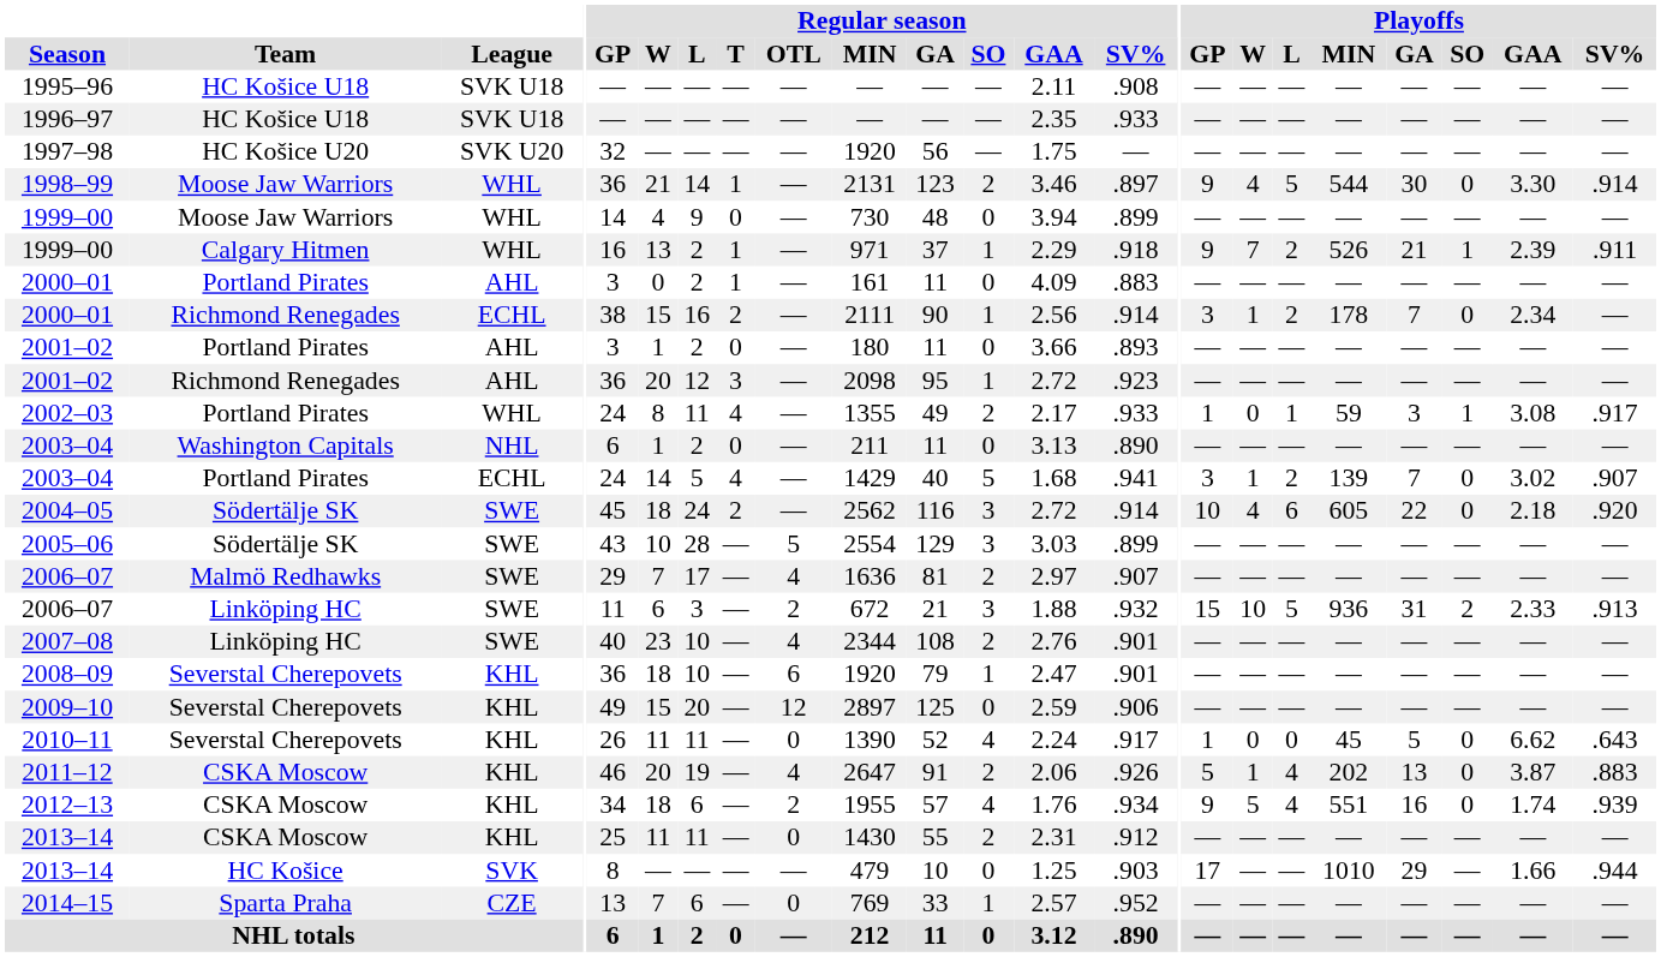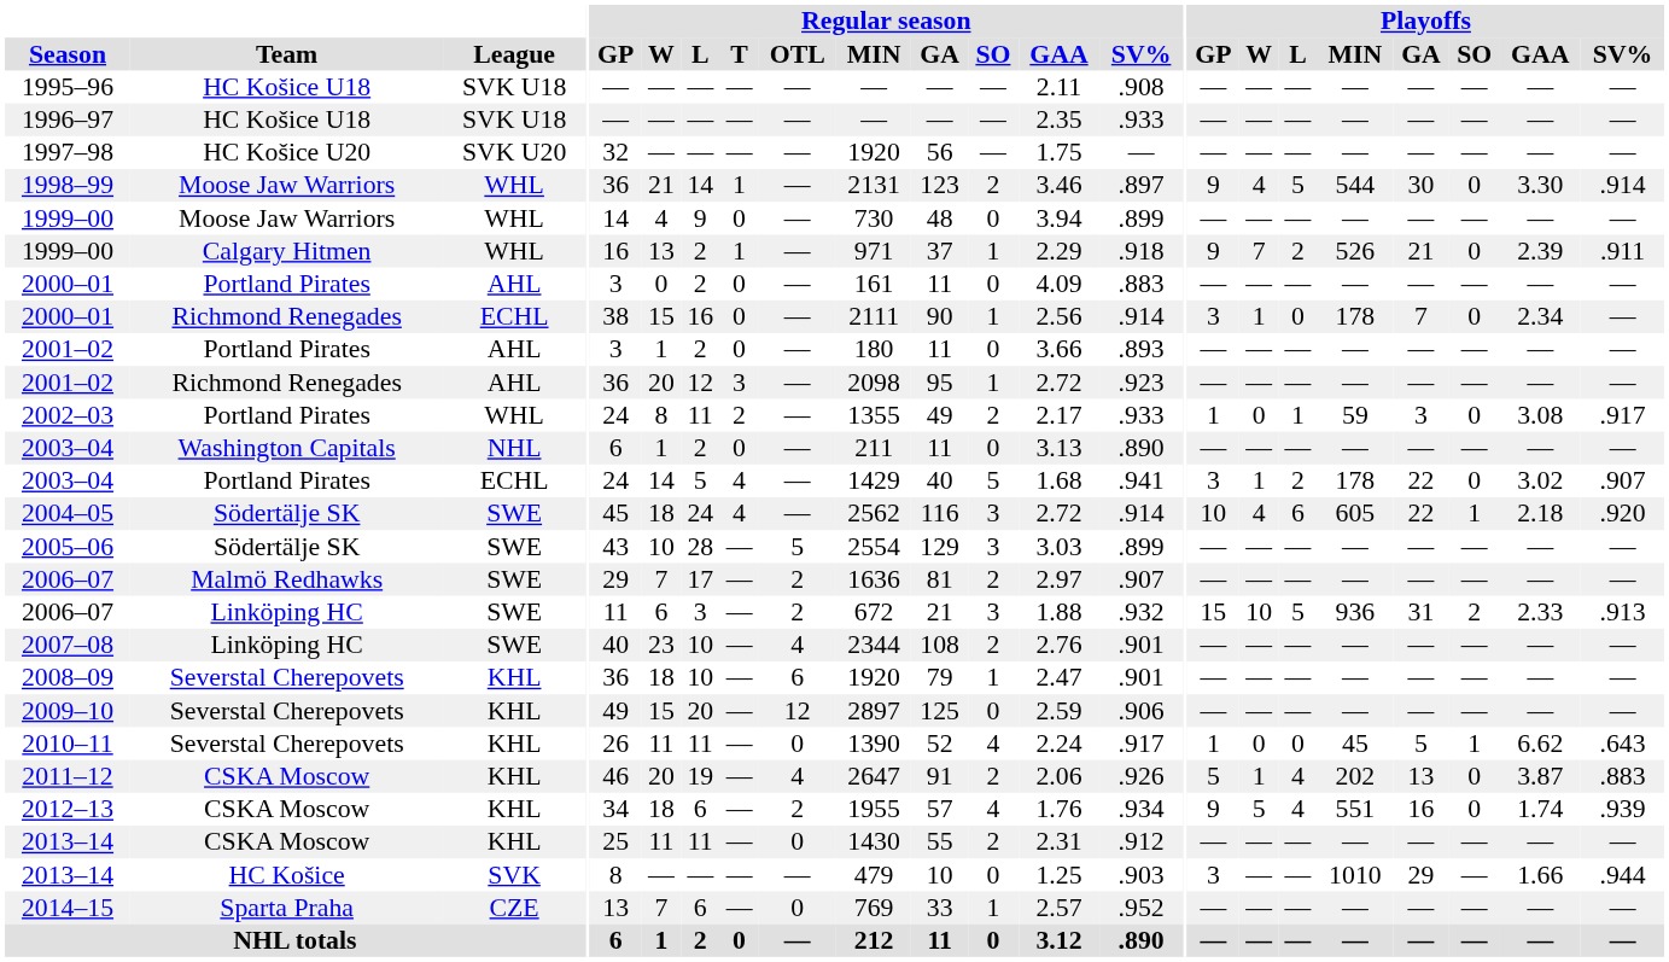 <table border="0" cellpadding="1" cellspacing="0" style="width:80%; text-align:center;">
 <tr bgcolor="#e0e0e0">
 <th colspan="3" bgcolor="#ffffff"></th>
 <th rowspan="99" bgcolor="#ffffff"></th>
 <th colspan="10" bgcolor="#e0e0e0"><a href='#'>Regular season</a></th>
 <th rowspan="99" bgcolor="#ffffff"></th>
 <th colspan="8" bgcolor="#e0e0e0"><a href='#'>Playoffs</a></th>
 </tr>
 <tr bgcolor="#e0e0e0">
 <th><a href='#'>Season</a></th>
 <th>Team</th>
 <th>League</th>
 <th>GP</th>
 <th>W</th>
 <th>L</th>
 <th>T</th>
 <th>OTL</th>
 <th>MIN</th>
 <th>GA</th>
 <th><a href='#'>SO</a></th>
 <th><a href='#'>GAA</a></th>
 <th><a href='#'>SV%</a></th>
 <th>GP</th>
 <th>W</th>
 <th>L</th>
 <th>MIN</th>
 <th>GA</th>
 <th>SO</th>
 <th>GAA</th>
 <th>SV%</th>
 </tr>
 <tr>
 <td>1995–96</td>
 <td><a href='#'>HC Košice U18</a></td>
 <td>SVK U18</td>
 <td>—</td>
 <td>—</td>
 <td>—</td>
 <td>—</td>
 <td>—</td>
 <td>—</td>
 <td>—</td>
 <td>—</td>
 <td>2.11</td>
 <td>.908</td>
 <td>—</td>
 <td>—</td>
 <td>—</td>
 <td>—</td>
 <td>—</td>
 <td>—</td>
 <td>—</td>
 <td>—</td>
 </tr>
 <tr bgcolor="#f0f0f0">
 <td>1996–97</td>
 <td>HC Košice U18</td>
 <td>SVK U18</td>
 <td>—</td>
 <td>—</td>
 <td>—</td>
 <td>—</td>
 <td>—</td>
 <td>—</td>
 <td>—</td>
 <td>—</td>
 <td>2.35</td>
 <td>.933</td>
 <td>—</td>
 <td>—</td>
 <td>—</td>
 <td>—</td>
 <td>—</td>
 <td>—</td>
 <td>—</td>
 <td>—</td>
 </tr>
 <tr>
 <td>1997–98</td>
 <td>HC Košice U20</td>
 <td>SVK U20</td>
 <td>32</td>
 <td>—</td>
 <td>—</td>
 <td>—</td>
 <td>—</td>
 <td>1920</td>
 <td>56</td>
 <td>—</td>
 <td>1.75</td>
 <td>—</td>
 <td>—</td>
 <td>—</td>
 <td>—</td>
 <td>—</td>
 <td>—</td>
 <td>—</td>
 <td>—</td>
 <td>—</td>
 </tr>
 <tr bgcolor="#f0f0f0">
 <td><a href='#'>1998–99</a></td>
 <td><a href='#'>Moose Jaw Warriors</a></td>
 <td><a href='#'>WHL</a></td>
 <td>36</td>
 <td>21</td>
 <td>14</td>
 <td>1</td>
 <td>—</td>
 <td>2131</td>
 <td>123</td>
 <td>2</td>
 <td>3.46</td>
 <td>.897</td>
 <td>9</td>
 <td>4</td>
 <td>5</td>
 <td>544</td>
 <td>30</td>
 <td>0</td>
 <td>3.30</td>
 <td>.914</td>
 </tr>
 <tr>
 <td><a href='#'>1999–00</a></td>
 <td>Moose Jaw Warriors</td>
 <td>WHL</td>
 <td>14</td>
 <td>4</td>
 <td>9</td>
 <td>0</td>
 <td>—</td>
 <td>730</td>
 <td>48</td>
 <td>0</td>
 <td>3.94</td>
 <td>.899</td>
 <td>—</td>
 <td>—</td>
 <td>—</td>
 <td>—</td>
 <td>—</td>
 <td>—</td>
 <td>—</td>
 <td>—</td>
 </tr>
 <tr bgcolor="#f0f0f0">
 <td>1999–00</td>
 <td><a href='#'>Calgary Hitmen</a></td>
 <td>WHL</td>
 <td>16</td>
 <td>13</td>
 <td>2</td>
 <td>1</td>
 <td>—</td>
 <td>971</td>
 <td>37</td>
 <td>1</td>
 <td>2.29</td>
 <td>.918</td>
 <td>9</td>
 <td>7</td>
 <td>2</td>
 <td>526</td>
 <td>21</td>
-<td>1</td>
+<td>0</td>
 <td>2.39</td>
 <td>.911</td>
 </tr>
 <tr>
 <td><a href='#'>2000–01</a></td>
 <td><a href='#'>Portland Pirates</a></td>
 <td><a href='#'>AHL</a></td>
 <td>3</td>
 <td>0</td>
 <td>2</td>
-<td>1</td>
+<td>0</td>
 <td>—</td>
 <td>161</td>
 <td>11</td>
 <td>0</td>
 <td>4.09</td>
 <td>.883</td>
 <td>—</td>
 <td>—</td>
 <td>—</td>
 <td>—</td>
 <td>—</td>
 <td>—</td>
 <td>—</td>
 <td>—</td>
 </tr>
 <tr bgcolor="#f0f0f0">
 <td><a href='#'>2000–01</a></td>
 <td><a href='#'>Richmond Renegades</a></td>
 <td><a href='#'>ECHL</a></td>
 <td>38</td>
 <td>15</td>
 <td>16</td>
-<td>2</td>
+<td>0</td>
 <td>—</td>
 <td>2111</td>
 <td>90</td>
 <td>1</td>
 <td>2.56</td>
 <td>.914</td>
 <td>3</td>
 <td>1</td>
-<td>2</td>
+<td>0</td>
 <td>178</td>
 <td>7</td>
 <td>0</td>
 <td>2.34</td>
 <td>—</td>
 </tr>
 <tr>
 <td><a href='#'>2001–02</a></td>
 <td>Portland Pirates</td>
 <td>AHL</td>
 <td>3</td>
 <td>1</td>
 <td>2</td>
 <td>0</td>
 <td>—</td>
 <td>180</td>
 <td>11</td>
 <td>0</td>
 <td>3.66</td>
 <td>.893</td>
 <td>—</td>
 <td>—</td>
 <td>—</td>
 <td>—</td>
 <td>—</td>
 <td>—</td>
 <td>—</td>
 <td>—</td>
 </tr>
 <tr bgcolor="#f0f0f0">
 <td><a href='#'>2001–02</a></td>
 <td>Richmond Renegades</td>
 <td>AHL</td>
 <td>36</td>
 <td>20</td>
 <td>12</td>
 <td>3</td>
 <td>—</td>
 <td>2098</td>
 <td>95</td>
 <td>1</td>
 <td>2.72</td>
 <td>.923</td>
 <td>—</td>
 <td>—</td>
 <td>—</td>
 <td>—</td>
 <td>—</td>
 <td>—</td>
 <td>—</td>
 <td>—</td>
 </tr>
 <tr>
 <td><a href='#'>2002–03</a></td>
 <td>Portland Pirates</td>
 <td>WHL</td>
 <td>24</td>
 <td>8</td>
 <td>11</td>
-<td>4</td>
+<td>2</td>
 <td>—</td>
 <td>1355</td>
 <td>49</td>
 <td>2</td>
 <td>2.17</td>
 <td>.933</td>
 <td>1</td>
 <td>0</td>
 <td>1</td>
 <td>59</td>
 <td>3</td>
-<td>1</td>
+<td>0</td>
 <td>3.08</td>
 <td>.917</td>
 </tr>
 <tr bgcolor="#f0f0f0">
 <td><a href='#'>2003–04</a></td>
 <td><a href='#'>Washington Capitals</a></td>
 <td><a href='#'>NHL</a></td>
 <td>6</td>
 <td>1</td>
 <td>2</td>
 <td>0</td>
 <td>—</td>
 <td>211</td>
 <td>11</td>
 <td>0</td>
 <td>3.13</td>
 <td>.890</td>
 <td>—</td>
 <td>—</td>
 <td>—</td>
 <td>—</td>
 <td>—</td>
 <td>—</td>
 <td>—</td>
 <td>—</td>
 </tr>
 <tr>
 <td><a href='#'>2003–04</a></td>
 <td>Portland Pirates</td>
 <td>ECHL</td>
 <td>24</td>
 <td>14</td>
 <td>5</td>
 <td>4</td>
 <td>—</td>
 <td>1429</td>
 <td>40</td>
 <td>5</td>
 <td>1.68</td>
 <td>.941</td>
 <td>3</td>
 <td>1</td>
 <td>2</td>
-<td>139</td>
-<td>7</td>
+<td>178</td>
+<td>22</td>
 <td>0</td>
 <td>3.02</td>
 <td>.907</td>
 </tr>
 <tr bgcolor="#f0f0f0">
 <td><a href='#'>2004–05</a></td>
 <td><a href='#'>Södertälje SK</a></td>
 <td><a href='#'>SWE</a></td>
 <td>45</td>
 <td>18</td>
 <td>24</td>
-<td>2</td>
+<td>4</td>
 <td>—</td>
 <td>2562</td>
 <td>116</td>
 <td>3</td>
 <td>2.72</td>
 <td>.914</td>
 <td>10</td>
 <td>4</td>
 <td>6</td>
 <td>605</td>
 <td>22</td>
-<td>0</td>
+<td>1</td>
 <td>2.18</td>
 <td>.920</td>
 </tr>
 <tr>
 <td><a href='#'>2005–06</a></td>
 <td>Södertälje SK</td>
 <td>SWE</td>
 <td>43</td>
 <td>10</td>
 <td>28</td>
 <td>—</td>
 <td>5</td>
 <td>2554</td>
 <td>129</td>
 <td>3</td>
 <td>3.03</td>
 <td>.899</td>
 <td>—</td>
 <td>—</td>
 <td>—</td>
 <td>—</td>
 <td>—</td>
 <td>—</td>
 <td>—</td>
 <td>—</td>
 </tr>
 <tr bgcolor="#f0f0f0">
 <td><a href='#'>2006–07</a></td>
 <td><a href='#'>Malmö Redhawks</a></td>
 <td>SWE</td>
 <td>29</td>
 <td>7</td>
 <td>17</td>
 <td>—</td>
-<td>4</td>
+<td>2</td>
 <td>1636</td>
 <td>81</td>
 <td>2</td>
 <td>2.97</td>
 <td>.907</td>
 <td>—</td>
 <td>—</td>
 <td>—</td>
 <td>—</td>
 <td>—</td>
 <td>—</td>
 <td>—</td>
 <td>—</td>
 </tr>
 <tr>
 <td>2006–07</td>
 <td><a href='#'>Linköping HC</a></td>
 <td>SWE</td>
 <td>11</td>
 <td>6</td>
 <td>3</td>
 <td>—</td>
 <td>2</td>
 <td>672</td>
 <td>21</td>
 <td>3</td>
 <td>1.88</td>
 <td>.932</td>
 <td>15</td>
 <td>10</td>
 <td>5</td>
 <td>936</td>
 <td>31</td>
 <td>2</td>
 <td>2.33</td>
 <td>.913</td>
 </tr>
 <tr bgcolor="#f0f0f0">
 <td><a href='#'>2007–08</a></td>
 <td>Linköping HC</td>
 <td>SWE</td>
 <td>40</td>
 <td>23</td>
 <td>10</td>
 <td>—</td>
 <td>4</td>
 <td>2344</td>
 <td>108</td>
 <td>2</td>
 <td>2.76</td>
 <td>.901</td>
 <td>—</td>
 <td>—</td>
 <td>—</td>
 <td>—</td>
 <td>—</td>
 <td>—</td>
 <td>—</td>
 <td>—</td>
 </tr>
 <tr>
 <td><a href='#'>2008–09</a></td>
 <td><a href='#'>Severstal Cherepovets</a></td>
 <td><a href='#'>KHL</a></td>
 <td>36</td>
 <td>18</td>
 <td>10</td>
 <td>—</td>
 <td>6</td>
 <td>1920</td>
 <td>79</td>
 <td>1</td>
 <td>2.47</td>
 <td>.901</td>
 <td>—</td>
 <td>—</td>
 <td>—</td>
 <td>—</td>
 <td>—</td>
 <td>—</td>
 <td>—</td>
 <td>—</td>
 </tr>
 <tr bgcolor="#f0f0f0">
 <td><a href='#'>2009–10</a></td>
 <td>Severstal Cherepovets</td>
 <td>KHL</td>
 <td>49</td>
 <td>15</td>
 <td>20</td>
 <td>—</td>
 <td>12</td>
 <td>2897</td>
 <td>125</td>
 <td>0</td>
 <td>2.59</td>
 <td>.906</td>
 <td>—</td>
 <td>—</td>
 <td>—</td>
 <td>—</td>
 <td>—</td>
 <td>—</td>
 <td>—</td>
 <td>—</td>
 </tr>
 <tr>
 <td><a href='#'>2010–11</a></td>
 <td>Severstal Cherepovets</td>
 <td>KHL</td>
 <td>26</td>
 <td>11</td>
 <td>11</td>
 <td>—</td>
 <td>0</td>
 <td>1390</td>
 <td>52</td>
 <td>4</td>
 <td>2.24</td>
 <td>.917</td>
 <td>1</td>
 <td>0</td>
 <td>0</td>
 <td>45</td>
 <td>5</td>
-<td>0</td>
+<td>1</td>
 <td>6.62</td>
 <td>.643</td>
 </tr>
 <tr bgcolor="#f0f0f0">
 <td><a href='#'>2011–12</a></td>
 <td><a href='#'>CSKA Moscow</a></td>
 <td>KHL</td>
 <td>46</td>
 <td>20</td>
 <td>19</td>
 <td>—</td>
 <td>4</td>
 <td>2647</td>
 <td>91</td>
 <td>2</td>
 <td>2.06</td>
 <td>.926</td>
 <td>5</td>
 <td>1</td>
 <td>4</td>
 <td>202</td>
 <td>13</td>
 <td>0</td>
 <td>3.87</td>
 <td>.883</td>
 </tr>
 <tr>
 <td><a href='#'>2012–13</a></td>
 <td>CSKA Moscow</td>
 <td>KHL</td>
 <td>34</td>
 <td>18</td>
 <td>6</td>
 <td>—</td>
 <td>2</td>
 <td>1955</td>
 <td>57</td>
 <td>4</td>
 <td>1.76</td>
 <td>.934</td>
 <td>9</td>
 <td>5</td>
 <td>4</td>
 <td>551</td>
 <td>16</td>
 <td>0</td>
 <td>1.74</td>
 <td>.939</td>
 </tr>
 <tr bgcolor="#f0f0f0">
 <td><a href='#'>2013–14</a></td>
 <td>CSKA Moscow</td>
 <td>KHL</td>
 <td>25</td>
 <td>11</td>
 <td>11</td>
 <td>—</td>
 <td>0</td>
 <td>1430</td>
 <td>55</td>
 <td>2</td>
 <td>2.31</td>
 <td>.912</td>
 <td>—</td>
 <td>—</td>
 <td>—</td>
 <td>—</td>
 <td>—</td>
 <td>—</td>
 <td>—</td>
 <td>—</td>
 </tr>
 <tr>
 <td><a href='#'>2013–14</a></td>
 <td><a href='#'>HC Košice</a></td>
 <td><a href='#'>SVK</a></td>
 <td>8</td>
 <td>—</td>
 <td>—</td>
 <td>—</td>
 <td>—</td>
 <td>479</td>
 <td>10</td>
 <td>0</td>
 <td>1.25</td>
 <td>.903</td>
-<td>17</td>
+<td>3</td>
 <td>—</td>
 <td>—</td>
 <td>1010</td>
 <td>29</td>
 <td>—</td>
 <td>1.66</td>
 <td>.944</td>
 </tr>
 <tr bgcolor="#f0f0f0">
 <td><a href='#'>2014–15</a></td>
 <td><a href='#'>Sparta Praha</a></td>
 <td><a href='#'>CZE</a></td>
 <td>13</td>
 <td>7</td>
 <td>6</td>
 <td>—</td>
 <td>0</td>
 <td>769</td>
 <td>33</td>
 <td>1</td>
 <td>2.57</td>
 <td>.952</td>
 <td>—</td>
 <td>—</td>
 <td>—</td>
 <td>—</td>
 <td>—</td>
 <td>—</td>
 <td>—</td>
 <td>—</td>
 </tr>
 <tr bgcolor="#e0e0e0">
 <th colspan="3">NHL totals</th>
 <th>6</th>
 <th>1</th>
 <th>2</th>
 <th>0</th>
 <th>—</th>
 <th>212</th>
 <th>11</th>
 <th>0</th>
 <th>3.12</th>
 <th>.890</th>
 <th>—</th>
 <th>—</th>
 <th>—</th>
 <th>—</th>
 <th>—</th>
 <th>—</th>
 <th>—</th>
 <th>—</th>
 </tr>
 </table>
